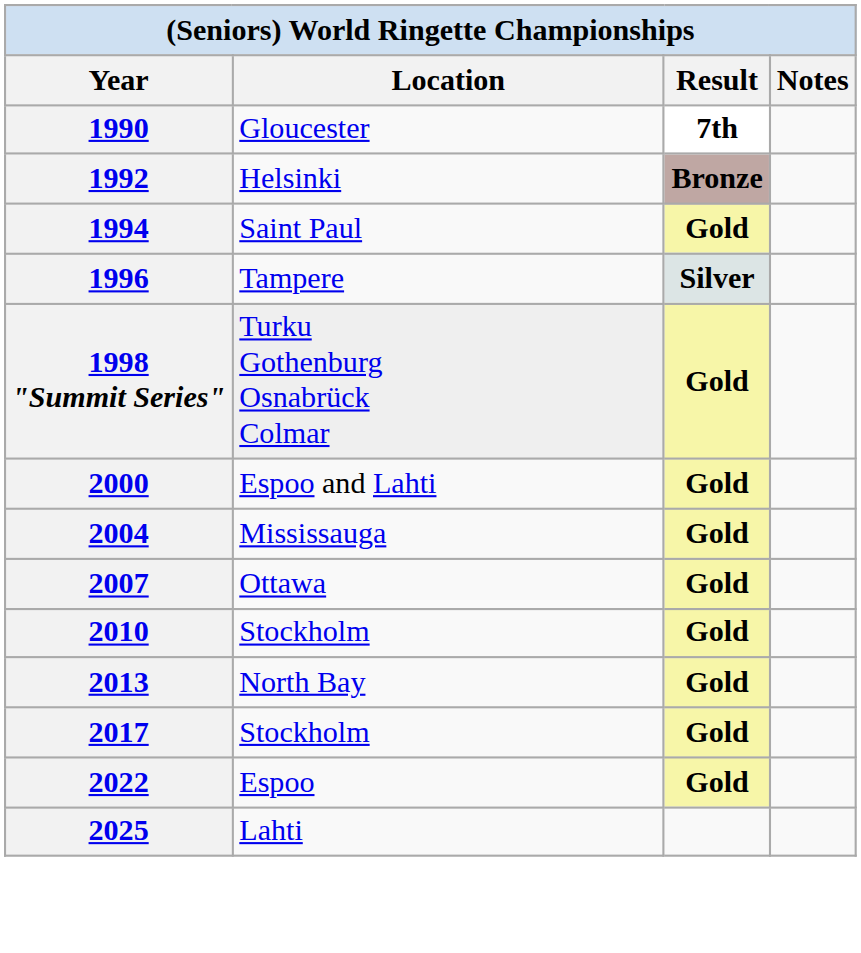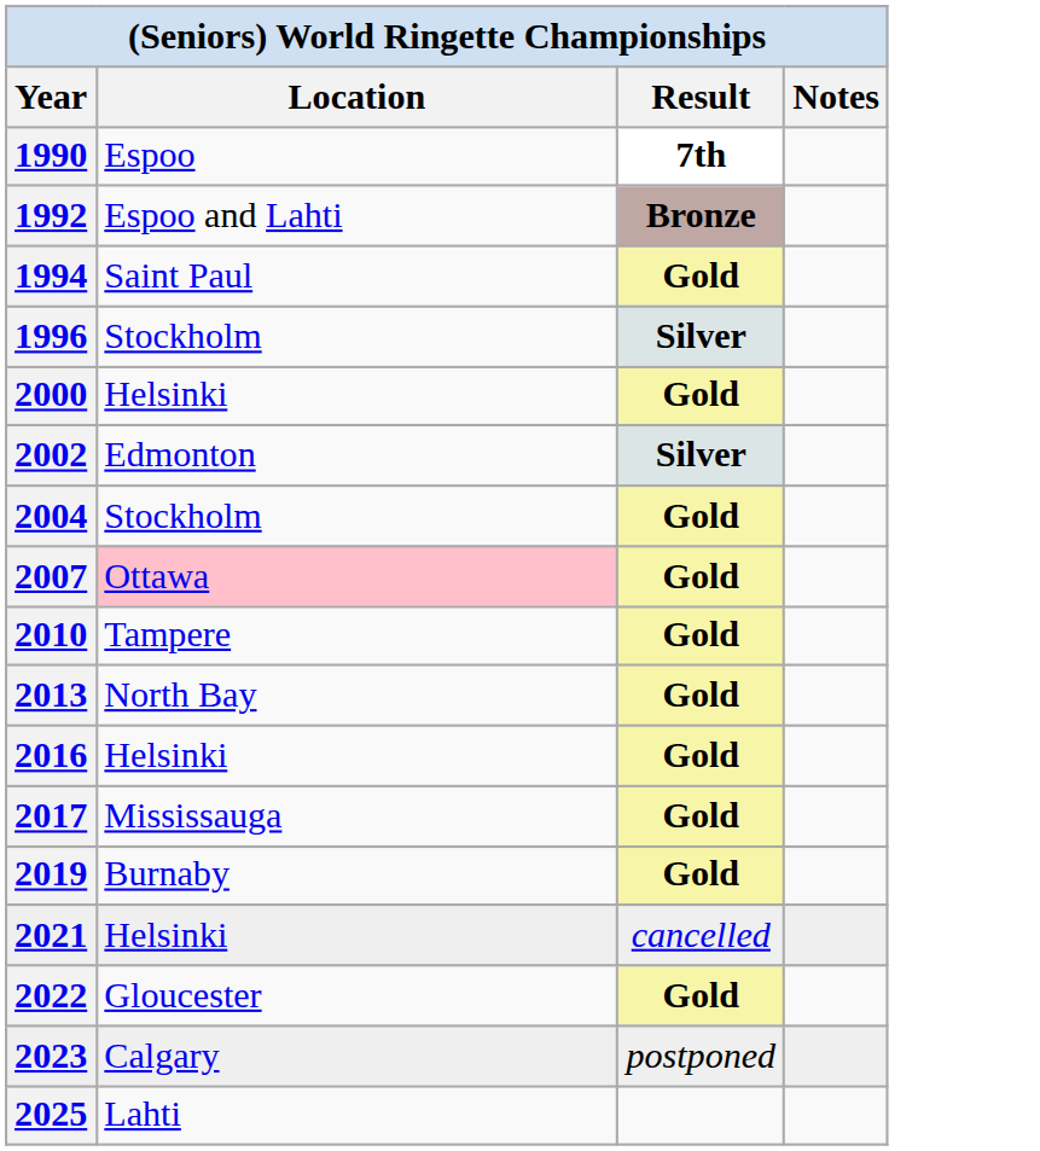 <table class="wikitable" style="text-align:left; font-size:90%;">
 <tr>
 <th colspan=4 style=background:#CEE0F2;>(Seniors) World Ringette Championships</th>
 </tr>
 <tr>
 <th>Year</th>
 <th width=200>Location</th>
 <th style="text-align:center">Result</th>
 <th>Notes</th>
 </tr>
 <tr>
 <th><a href='#'>1990</a></th>
-<td> <a href='#'>Gloucester</a></td>
+<td> <a href='#'>Espoo</a></td>
 <td style="background:White; text-align:center";><strong>7th</strong></td>
 <td></td>
 </tr>
 <tr>
 <th><a href='#'>1992</a></th>
-<td> <a href='#'>Helsinki</a></td>
+<td> <a href='#'>Espoo</a> and <a href='#'>Lahti</a></td>
 <td style="background:#BFA7A3; text-align:center";><strong>Bronze</strong></td>
 <td></td>
 </tr>
 <tr>
 <th><a href='#'>1994</a></th>
 <td> <a href='#'>Saint Paul</a></td>
 <td style="background:#f7f6a8; text-align:center";><strong>Gold</strong></td>
 <td></td>
 </tr>
 <tr>
 <th><a href='#'>1996</a></th>
-<td> <a href='#'>Tampere</a></td>
+<td> <a href='#'>Stockholm</a></td>
 <td style="background-color:#DCE5E5; text-align:center";><strong>Silver</strong></td>
 <td></td>
 </tr>
 <tr>
-<th><a href='#'>1998</a><br><em>"Summit Series"</em></th>
-<td style="background:#eeee"> <a href='#'>Turku</a> <br> <a href='#'>Gothenburg</a> <br> <a href='#'>Osnabrück</a> <br> <a href='#'>Colmar</a></td>
+<th><a href='#'>2000</a></th>
+<td> <a href='#'>Helsinki</a></td>
 <td style="background:#f7f6a8; text-align:center";><strong>Gold</strong></td>
 <td></td>
 </tr>
 <tr>
-<th><a href='#'>2000</a></th>
-<td> <a href='#'>Espoo</a> and <a href='#'>Lahti</a></td>
-<td style="background:#f7f6a8; text-align:center";><strong>Gold</strong></td>
+<th><a href='#'>2002</a></th>
+<td> <a href='#'>Edmonton</a></td>
+<td style="background-color:#DCE5E5; text-align:center";><strong>Silver</strong></td>
 <td></td>
 </tr>
 <tr>
 <th><a href='#'>2004</a></th>
-<td> <a href='#'>Mississauga</a></td>
+<td> <a href='#'>Stockholm</a></td>
 <td style="background:#f7f6a8; text-align:center";><strong>Gold</strong></td>
 <td></td>
 </tr>
 <tr>
 <th><a href='#'>2007</a></th>
-<td> <a href='#'>Ottawa</a></td>
+<td style="background: pink;"> <a href='#'>Ottawa</a></td>
 <td style="background:#f7f6a8; text-align:center";><strong>Gold</strong></td>
 <td></td>
 </tr>
 <tr>
 <th><a href='#'>2010</a></th>
-<td> <a href='#'>Stockholm</a></td>
+<td> <a href='#'>Tampere</a></td>
 <td style="background:#f7f6a8; text-align:center";><strong>Gold</strong></td>
 <td></td>
 </tr>
 <tr>
 <th><a href='#'>2013</a></th>
 <td> <a href='#'>North Bay</a></td>
 <td style="background:#f7f6a8; text-align:center";><strong>Gold</strong></td>
 <td></td>
 </tr>
 <tr>
-<th><a href='#'>2017</a></th>
-<td> <a href='#'>Stockholm</a></td>
+<th><a href='#'>2016</a></th>
+<td> <a href='#'>Helsinki</a></td>
 <td style="background:#f7f6a8; text-align:center";><strong>Gold</strong></td>
 <td></td>
 </tr>
 <tr>
-<th><a href='#'>2022</a></th>
-<td> <a href='#'>Espoo</a></td>
+<th><a href='#'>2017</a></th>
+<td> <a href='#'>Mississauga</a></td>
 <td style="background:#f7f6a8; text-align:center";><strong>Gold</strong></td>
 <td></td>
+</tr>
+<tr>
+<th><a href='#'>2019</a></th>
+<td> <a href='#'>Burnaby</a></td>
+<td style="background:#f7f6a8; text-align:center";><strong>Gold</strong></td>
+<td></td>
+</tr>
+<tr>
+<th style="background:#eeee"><a href='#'>2021</a></th>
+<td style="background:#eeee"> <a href='#'>Helsinki</a></td>
+<td style="background:#eeee" align=center><em><a href='#'>cancelled</a></em></td>
+<td style="background:#eeee"></td>
+</tr>
+<tr>
+<th><a href='#'>2022</a></th>
+<td> <a href='#'>Gloucester</a></td>
+<td style="background:#f7f6a8; text-align:center";><strong>Gold</strong></td>
+<td></td>
+</tr>
+<tr>
+<th style="background:#eeee"><a href='#'>2023</a></th>
+<td style="background:#eeee"> <a href='#'>Calgary</a></td>
+<td style="background:#eeee" align=center><em>postponed</em></td>
+<td style="background:#eeee"></td>
 </tr>
 <tr>
 <th><a href='#'>2025</a></th>
 <td> <a href='#'>Lahti</a></td>
 <td></td>
 <td></td>
 </tr>
 </table>
